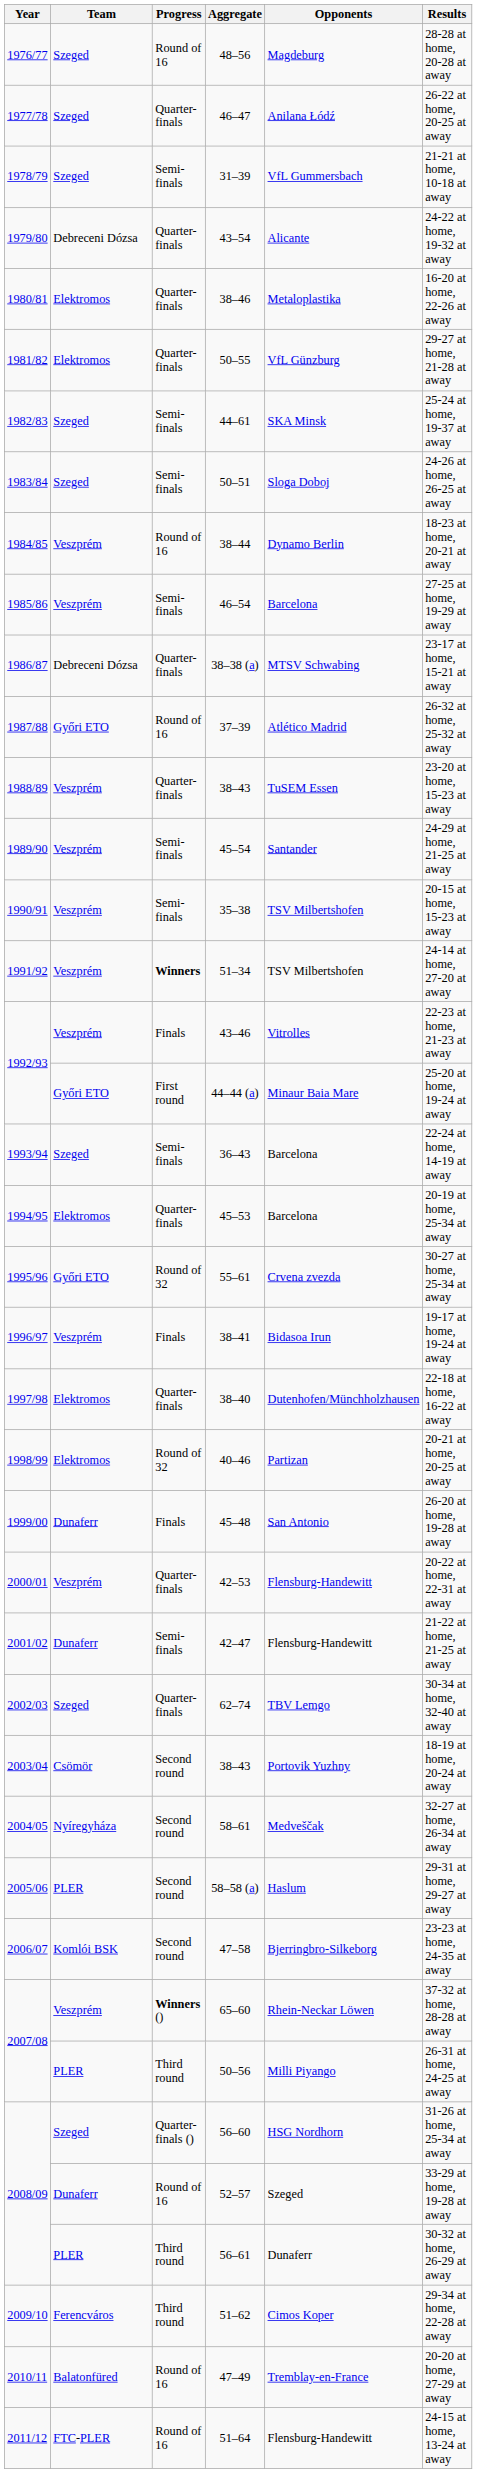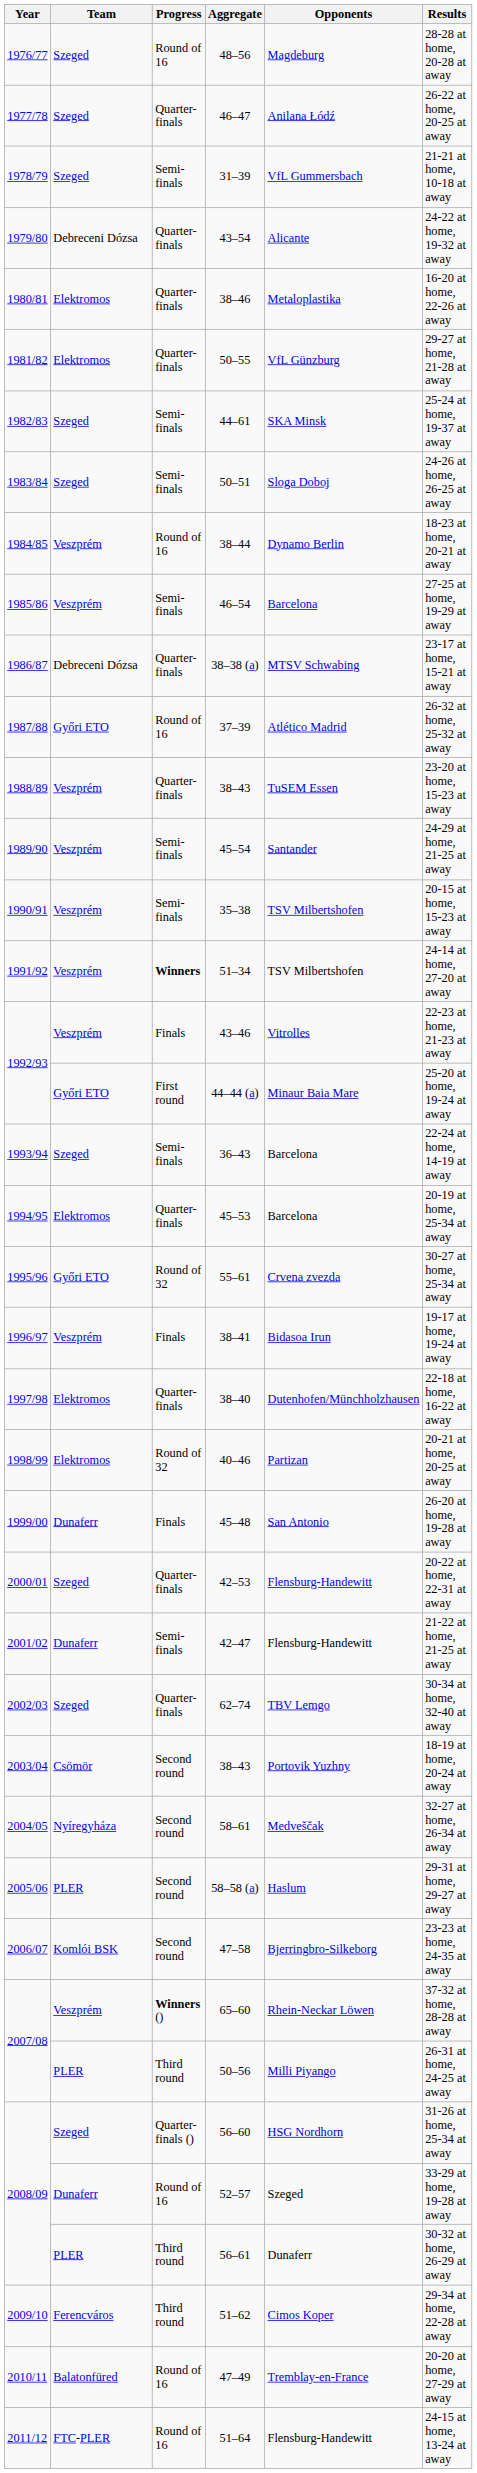 <table class="wikitable sortable">
 <tr>
 <th>Year</th>
 <th width="125">Team</th>
 <th>Progress</th>
 <th>Aggregate</th>
 <th>Opponents</th>
 <th>Results</th>
 </tr>
 <tr>
 <td><a href='#'>1976/77</a></td>
 <td><a href='#'>Szeged</a></td>
 <td>Round of 16</td>
 <td align=center>48–56</td>
 <td> <a href='#'>Magdeburg</a></td>
 <td>28-28 at home, 20-28 at away</td>
 </tr>
 <tr>
 <td><a href='#'>1977/78</a></td>
 <td><a href='#'>Szeged</a></td>
 <td>Quarter-finals</td>
 <td align=center>46–47</td>
 <td> <a href='#'>Anilana Łódź</a></td>
 <td>26-22 at home, 20-25 at away</td>
 </tr>
 <tr>
 <td><a href='#'>1978/79</a></td>
 <td><a href='#'>Szeged</a></td>
 <td>Semi-finals</td>
 <td align=center>31–39</td>
 <td> <a href='#'>VfL Gummersbach</a></td>
 <td>21-21 at home, 10-18 at away</td>
 </tr>
 <tr>
 <td><a href='#'>1979/80</a></td>
 <td>Debreceni Dózsa</td>
 <td>Quarter-finals</td>
 <td align=center>43–54</td>
 <td> <a href='#'>Alicante</a></td>
 <td>24-22 at home, 19-32 at away</td>
 </tr>
 <tr>
 <td><a href='#'>1980/81</a></td>
 <td><a href='#'>Elektromos</a></td>
 <td>Quarter-finals</td>
 <td align=center>38–46</td>
 <td> <a href='#'>Metaloplastika</a></td>
 <td>16-20 at home, 22-26 at away</td>
 </tr>
 <tr>
 <td><a href='#'>1981/82</a></td>
 <td><a href='#'>Elektromos</a></td>
 <td>Quarter-finals</td>
 <td align=center>50–55</td>
 <td> <a href='#'>VfL Günzburg</a></td>
 <td>29-27 at home, 21-28 at away</td>
 </tr>
 <tr>
 <td><a href='#'>1982/83</a></td>
 <td><a href='#'>Szeged</a></td>
 <td>Semi-finals</td>
 <td align=center>44–61</td>
 <td> <a href='#'>SKA Minsk</a></td>
 <td>25-24 at home, 19-37 at away</td>
 </tr>
 <tr>
 <td><a href='#'>1983/84</a></td>
 <td><a href='#'>Szeged</a></td>
 <td>Semi-finals</td>
 <td align=center>50–51</td>
 <td> <a href='#'>Sloga Doboj</a></td>
 <td>24-26 at home, 26-25 at away</td>
 </tr>
 <tr>
 <td><a href='#'>1984/85</a></td>
 <td><a href='#'>Veszprém</a></td>
 <td>Round of 16</td>
 <td align=center>38–44</td>
 <td> <a href='#'>Dynamo Berlin</a></td>
 <td>18-23 at home, 20-21 at away</td>
 </tr>
 <tr>
 <td><a href='#'>1985/86</a></td>
 <td><a href='#'>Veszprém</a></td>
 <td>Semi-finals</td>
 <td align=center>46–54</td>
 <td> <a href='#'>Barcelona</a></td>
 <td>27-25 at home, 19-29 at away</td>
 </tr>
 <tr>
 <td><a href='#'>1986/87</a></td>
 <td>Debreceni Dózsa</td>
 <td>Quarter-finals</td>
 <td align=center>38–38 (<a href='#'>a</a>)</td>
 <td> <a href='#'>MTSV Schwabing</a></td>
 <td>23-17 at home, 15-21 at away</td>
 </tr>
 <tr>
 <td><a href='#'>1987/88</a></td>
 <td><a href='#'>Győri ETO</a></td>
 <td>Round of 16</td>
 <td align=center>37–39</td>
 <td> <a href='#'>Atlético Madrid</a></td>
 <td>26-32 at home, 25-32 at away</td>
 </tr>
 <tr>
 <td><a href='#'>1988/89</a></td>
 <td><a href='#'>Veszprém</a></td>
 <td>Quarter-finals</td>
 <td align=center>38–43</td>
 <td> <a href='#'>TuSEM Essen</a></td>
 <td>23-20 at home, 15-23 at away</td>
 </tr>
 <tr>
 <td><a href='#'>1989/90</a></td>
 <td><a href='#'>Veszprém</a></td>
 <td>Semi-finals</td>
 <td align=center>45–54</td>
 <td> <a href='#'>Santander</a></td>
 <td>24-29 at home, 21-25 at away</td>
 </tr>
 <tr>
 <td><a href='#'>1990/91</a></td>
 <td><a href='#'>Veszprém</a></td>
 <td>Semi-finals</td>
 <td align=center>35–38</td>
 <td> <a href='#'>TSV Milbertshofen</a></td>
 <td>20-15 at home, 15-23 at away</td>
 </tr>
 <tr>
 <td><a href='#'>1991/92</a></td>
 <td><a href='#'>Veszprém</a></td>
 <td> <strong>Winners</strong></td>
 <td align=center>51–34</td>
 <td> TSV Milbertshofen</td>
 <td>24-14 at home, 27-20 at away</td>
 </tr>
 <tr>
 <td rowspan="2"><a href='#'>1992/93</a></td>
 <td><a href='#'>Veszprém</a></td>
 <td> Finals</td>
 <td align=center>43–46</td>
 <td> <a href='#'>Vitrolles</a></td>
 <td>22-23 at home, 21-23 at away</td>
 </tr>
 <tr>
 <td><a href='#'>Győri ETO</a></td>
 <td>First round</td>
 <td align=center>44–44 (<a href='#'>a</a>)</td>
 <td> <a href='#'>Minaur Baia Mare</a></td>
 <td>25-20 at home, 19-24 at away</td>
 </tr>
 <tr>
 <td><a href='#'>1993/94</a></td>
 <td><a href='#'>Szeged</a></td>
 <td>Semi-finals</td>
 <td align=center>36–43</td>
 <td> Barcelona</td>
 <td>22-24 at home, 14-19 at away</td>
 </tr>
 <tr>
 <td><a href='#'>1994/95</a></td>
 <td><a href='#'>Elektromos</a></td>
 <td>Quarter-finals</td>
 <td align=center>45–53</td>
 <td> Barcelona</td>
 <td>20-19 at home, 25-34 at away</td>
 </tr>
 <tr>
 <td><a href='#'>1995/96</a></td>
 <td><a href='#'>Győri ETO</a></td>
 <td>Round of 32</td>
 <td align=center>55–61</td>
 <td> <a href='#'>Crvena zvezda</a></td>
 <td>30-27 at home, 25-34 at away</td>
 </tr>
 <tr>
 <td><a href='#'>1996/97</a></td>
 <td><a href='#'>Veszprém</a></td>
 <td> Finals</td>
 <td align=center>38–41</td>
 <td> <a href='#'>Bidasoa Irun</a></td>
 <td>19-17 at home, 19-24 at away</td>
 </tr>
 <tr>
 <td><a href='#'>1997/98</a></td>
 <td><a href='#'>Elektromos</a></td>
 <td>Quarter-finals</td>
 <td align=center>38–40</td>
 <td> <a href='#'>Dutenhofen/Münchholzhausen</a></td>
 <td>22-18 at home, 16-22 at away</td>
 </tr>
 <tr>
 <td><a href='#'>1998/99</a></td>
 <td><a href='#'>Elektromos</a></td>
 <td>Round of 32</td>
 <td align=center>40–46</td>
 <td> <a href='#'>Partizan</a></td>
 <td>20-21 at home, 20-25 at away</td>
 </tr>
 <tr>
 <td><a href='#'>1999/00</a></td>
 <td><a href='#'>Dunaferr</a></td>
 <td> Finals</td>
 <td align=center>45–48</td>
 <td> <a href='#'>San Antonio</a></td>
 <td>26-20 at home, 19-28 at away</td>
 </tr>
 <tr>
 <td><a href='#'>2000/01</a></td>
-<td><a href='#'>Veszprém</a></td>
+<td><a href='#'>Szeged</a></td>
 <td>Quarter-finals</td>
 <td align=center>42–53</td>
 <td> <a href='#'>Flensburg-Handewitt</a></td>
 <td>20-22 at home, 22-31 at away</td>
 </tr>
 <tr>
 <td><a href='#'>2001/02</a></td>
 <td><a href='#'>Dunaferr</a></td>
 <td>Semi-finals</td>
 <td align=center>42–47</td>
 <td> Flensburg-Handewitt</td>
 <td>21-22 at home, 21-25 at away</td>
 </tr>
 <tr>
 <td><a href='#'>2002/03</a></td>
 <td><a href='#'>Szeged</a></td>
 <td>Quarter-finals</td>
 <td align=center>62–74</td>
 <td> <a href='#'>TBV Lemgo</a></td>
 <td>30-34 at home, 32-40 at away</td>
 </tr>
 <tr>
 <td><a href='#'>2003/04</a></td>
 <td><a href='#'>Csömör</a></td>
 <td>Second round</td>
 <td align=center>38–43</td>
 <td> <a href='#'>Portovik Yuzhny</a></td>
 <td>18-19 at home, 20-24 at away</td>
 </tr>
 <tr>
 <td><a href='#'>2004/05</a></td>
 <td><a href='#'>Nyíregyháza</a></td>
 <td>Second round</td>
 <td align=center>58–61</td>
 <td> <a href='#'>Medveščak</a></td>
 <td>32-27 at home, 26-34 at away</td>
 </tr>
 <tr>
 <td><a href='#'>2005/06</a></td>
 <td><a href='#'>PLER</a></td>
 <td>Second round</td>
 <td align=center>58–58 (<a href='#'>a</a>)</td>
 <td> <a href='#'>Haslum</a></td>
 <td>29-31 at home, 29-27 at away</td>
 </tr>
 <tr>
 <td><a href='#'>2006/07</a></td>
 <td><a href='#'>Komlói BSK</a></td>
 <td>Second round</td>
 <td align=center>47–58</td>
 <td> <a href='#'>Bjerringbro-Silkeborg</a></td>
 <td>23-23 at home, 24-35 at away</td>
 </tr>
 <tr>
 <td rowspan="2"><a href='#'>2007/08</a></td>
 <td><a href='#'>Veszprém</a></td>
 <td> <strong>Winners</strong> ()</td>
 <td align=center>65–60</td>
 <td> <a href='#'>Rhein-Neckar Löwen</a></td>
 <td>37-32 at home, 28-28 at away</td>
 </tr>
 <tr>
 <td><a href='#'>PLER</a></td>
 <td>Third round</td>
 <td align=center>50–56</td>
 <td> <a href='#'>Milli Piyango</a></td>
 <td>26-31 at home, 24-25 at away</td>
 </tr>
 <tr>
 <td rowspan="3"><a href='#'>2008/09</a></td>
 <td><a href='#'>Szeged</a></td>
 <td>Quarter-finals ()</td>
 <td align=center>56–60</td>
 <td> <a href='#'>HSG Nordhorn</a></td>
 <td>31-26 at home, 25-34 at away</td>
 </tr>
 <tr>
 <td><a href='#'>Dunaferr</a></td>
 <td>Round of 16</td>
 <td align=center>52–57</td>
 <td> Szeged</td>
 <td>33-29 at home, 19-28 at away</td>
 </tr>
 <tr>
 <td><a href='#'>PLER</a></td>
 <td>Third round</td>
 <td align=center>56–61</td>
 <td> Dunaferr</td>
 <td>30-32 at home, 26-29 at away</td>
 </tr>
 <tr>
 <td><a href='#'>2009/10</a></td>
 <td><a href='#'>Ferencváros</a></td>
 <td>Third round</td>
 <td align=center>51–62</td>
 <td> <a href='#'>Cimos Koper</a></td>
 <td>29-34 at home, 22-28 at away</td>
 </tr>
 <tr>
 <td><a href='#'>2010/11</a></td>
 <td><a href='#'>Balatonfüred</a></td>
 <td>Round of 16</td>
 <td align=center>47–49</td>
 <td> <a href='#'>Tremblay-en-France</a></td>
 <td>20-20 at home, 27-29 at away</td>
 </tr>
 <tr>
 <td><a href='#'>2011/12</a></td>
 <td><a href='#'>FTC</a>-<a href='#'>PLER</a></td>
 <td>Round of 16</td>
 <td align=center>51–64</td>
 <td> Flensburg-Handewitt</td>
 <td>24-15 at home, 13-24 at away</td>
 </tr>
 </table>
